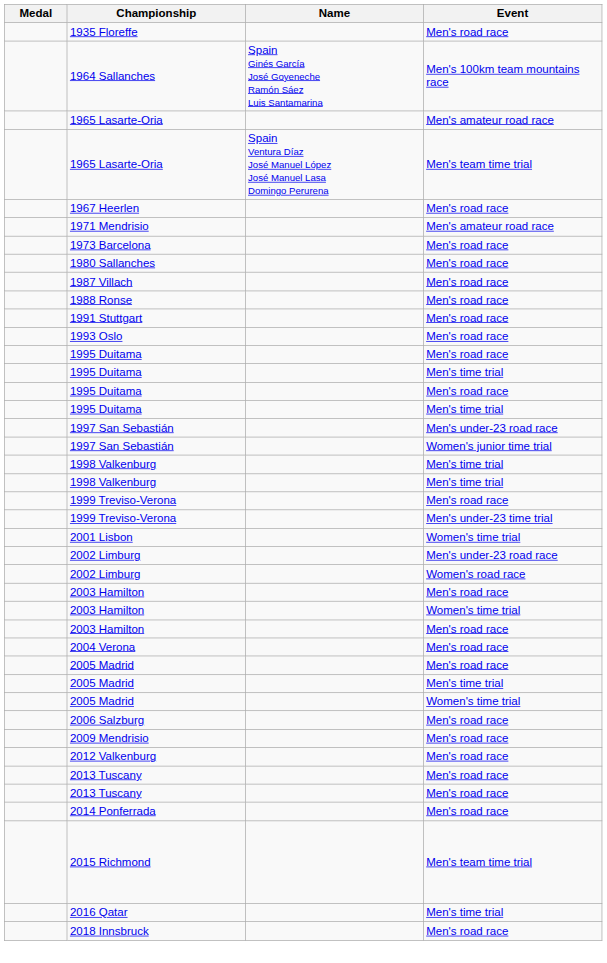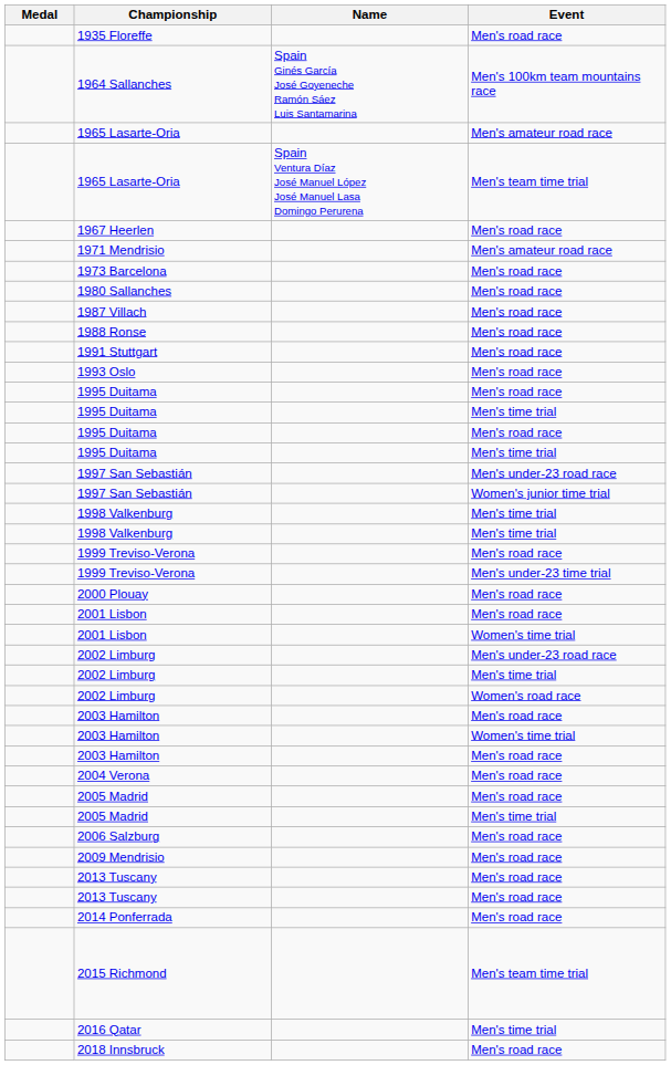 <table class="wikitable sortable">
 <tr>
 <th style="width:5em">Medal</th>
 <th style="width:15em">Championship</th>
 <th style="width:15em">Name</th>
 <th style="width:15em">Event</th>
 </tr>
 <tr>
 <td></td>
 <td> <a href='#'>1935 Floreffe</a></td>
 <td></td>
 <td><a href='#'>Men's road race</a></td>
 </tr>
 <tr>
 <td></td>
 <td> <a href='#'>1964 Sallanches</a></td>
 <td> <a href='#'>Spain</a><br><small> <a href='#'>Ginés García</a> <br> <a href='#'>José Goyeneche</a> <br> <a href='#'>Ramón Sáez</a> <br> <a href='#'>Luis Santamarina</a> </small></td>
 <td><a href='#'>Men's 100km team mountains race</a></td>
 </tr>
 <tr>
 <td></td>
 <td> <a href='#'>1965 Lasarte-Oria</a></td>
 <td></td>
 <td><a href='#'>Men's amateur road race</a></td>
 </tr>
 <tr>
 <td></td>
 <td> <a href='#'>1965 Lasarte-Oria</a></td>
 <td> <a href='#'>Spain</a><br><small> <a href='#'>Ventura Díaz</a> <br> <a href='#'>José Manuel López</a> <br> <a href='#'>José Manuel Lasa</a> <br> <a href='#'>Domingo Perurena</a> </small></td>
 <td><a href='#'>Men's team time trial</a></td>
 </tr>
 <tr>
 <td></td>
 <td> <a href='#'>1967 Heerlen</a></td>
 <td></td>
 <td><a href='#'>Men's road race</a></td>
 </tr>
 <tr>
 <td></td>
 <td> <a href='#'>1971 Mendrisio</a></td>
 <td></td>
 <td><a href='#'>Men's amateur road race</a></td>
 </tr>
 <tr>
 <td></td>
 <td> <a href='#'>1973 Barcelona</a></td>
 <td></td>
 <td><a href='#'>Men's road race</a></td>
 </tr>
 <tr>
 <td></td>
 <td> <a href='#'>1980 Sallanches</a></td>
 <td></td>
 <td><a href='#'>Men's road race</a></td>
 </tr>
 <tr>
 <td></td>
 <td> <a href='#'>1987 Villach</a></td>
 <td></td>
 <td><a href='#'>Men's road race</a></td>
 </tr>
 <tr>
 <td></td>
 <td> <a href='#'>1988 Ronse</a></td>
 <td></td>
 <td><a href='#'>Men's road race</a></td>
 </tr>
 <tr>
 <td></td>
 <td> <a href='#'>1991 Stuttgart</a></td>
 <td></td>
 <td><a href='#'>Men's road race</a></td>
 </tr>
 <tr>
 <td></td>
 <td> <a href='#'>1993 Oslo</a></td>
 <td></td>
 <td><a href='#'>Men's road race</a></td>
 </tr>
 <tr>
 <td></td>
 <td> <a href='#'>1995 Duitama</a></td>
 <td></td>
 <td><a href='#'>Men's road race</a></td>
 </tr>
 <tr>
 <td></td>
 <td> <a href='#'>1995 Duitama</a></td>
 <td></td>
 <td><a href='#'>Men's time trial</a></td>
 </tr>
 <tr>
 <td></td>
 <td> <a href='#'>1995 Duitama</a></td>
 <td></td>
 <td><a href='#'>Men's road race</a></td>
 </tr>
 <tr>
 <td></td>
 <td> <a href='#'>1995 Duitama</a></td>
 <td></td>
 <td><a href='#'>Men's time trial</a></td>
 </tr>
 <tr>
 <td></td>
 <td> <a href='#'>1997 San Sebastián</a></td>
 <td></td>
 <td><a href='#'>Men's under-23 road race</a></td>
 </tr>
 <tr>
 <td></td>
 <td> <a href='#'>1997 San Sebastián</a></td>
 <td></td>
 <td><a href='#'>Women's junior time trial</a></td>
 </tr>
 <tr>
 <td></td>
 <td> <a href='#'>1998 Valkenburg</a></td>
 <td></td>
 <td><a href='#'>Men's time trial</a></td>
 </tr>
 <tr>
 <td></td>
 <td> <a href='#'>1998 Valkenburg</a></td>
 <td></td>
 <td><a href='#'>Men's time trial</a></td>
 </tr>
 <tr>
 <td></td>
 <td> <a href='#'>1999 Treviso-Verona</a></td>
 <td></td>
 <td><a href='#'>Men's road race</a></td>
 </tr>
 <tr>
 <td></td>
 <td> <a href='#'>1999 Treviso-Verona</a></td>
 <td></td>
 <td><a href='#'>Men's under-23 time trial</a></td>
 </tr>
 <tr>
 <td></td>
+<td> <a href='#'>2000 Plouay</a></td>
+<td></td>
+<td><a href='#'>Men's road race</a></td>
+</tr>
+<tr>
+<td></td>
+<td> <a href='#'>2001 Lisbon</a></td>
+<td></td>
+<td><a href='#'>Men's road race</a></td>
+</tr>
+<tr>
+<td></td>
 <td> <a href='#'>2001 Lisbon</a></td>
 <td></td>
 <td><a href='#'>Women's time trial</a></td>
 </tr>
 <tr>
 <td></td>
 <td> <a href='#'>2002 Limburg</a></td>
 <td></td>
 <td><a href='#'>Men's under-23 road race</a></td>
+</tr>
+<tr>
+<td></td>
+<td> <a href='#'>2002 Limburg</a></td>
+<td></td>
+<td><a href='#'>Men's time trial</a></td>
 </tr>
 <tr>
 <td></td>
 <td> <a href='#'>2002 Limburg</a></td>
 <td></td>
 <td><a href='#'>Women's road race</a></td>
 </tr>
 <tr>
 <td></td>
 <td> <a href='#'>2003 Hamilton</a></td>
 <td></td>
 <td><a href='#'>Men's road race</a></td>
 </tr>
 <tr>
 <td></td>
 <td> <a href='#'>2003 Hamilton</a></td>
 <td></td>
 <td><a href='#'>Women's time trial</a></td>
 </tr>
 <tr>
 <td></td>
 <td> <a href='#'>2003 Hamilton</a></td>
 <td></td>
 <td><a href='#'>Men's road race</a></td>
 </tr>
 <tr>
 <td></td>
 <td> <a href='#'>2004 Verona</a></td>
 <td></td>
 <td><a href='#'>Men's road race</a></td>
 </tr>
 <tr>
 <td></td>
 <td> <a href='#'>2005 Madrid</a></td>
 <td></td>
 <td><a href='#'>Men's road race</a></td>
 </tr>
 <tr>
 <td></td>
 <td> <a href='#'>2005 Madrid</a></td>
 <td></td>
 <td><a href='#'>Men's time trial</a></td>
 </tr>
 <tr>
 <td></td>
-<td> <a href='#'>2005 Madrid</a></td>
-<td></td>
-<td><a href='#'>Women's time trial</a></td>
-</tr>
-<tr>
-<td></td>
 <td> <a href='#'>2006 Salzburg</a></td>
 <td></td>
 <td><a href='#'>Men's road race</a></td>
 </tr>
 <tr>
 <td></td>
 <td> <a href='#'>2009 Mendrisio</a></td>
-<td></td>
-<td><a href='#'>Men's road race</a></td>
-</tr>
-<tr>
-<td></td>
-<td> <a href='#'>2012 Valkenburg</a></td>
 <td></td>
 <td><a href='#'>Men's road race</a></td>
 </tr>
 <tr>
 <td></td>
 <td> <a href='#'>2013 Tuscany</a></td>
 <td></td>
 <td><a href='#'>Men's road race</a></td>
 </tr>
 <tr>
 <td></td>
 <td> <a href='#'>2013 Tuscany</a></td>
 <td></td>
 <td><a href='#'>Men's road race</a></td>
 </tr>
 <tr>
 <td></td>
 <td> <a href='#'>2014 Ponferrada</a></td>
 <td></td>
 <td><a href='#'>Men's road race</a></td>
 </tr>
 <tr>
 <td></td>
 <td> <a href='#'>2015 Richmond</a></td>
 <td><br><small><br><br><br><br><br></small></td>
 <td><a href='#'>Men's team time trial</a></td>
 </tr>
 <tr>
 <td></td>
 <td> <a href='#'>2016 Qatar</a></td>
 <td></td>
 <td><a href='#'>Men's time trial</a></td>
 </tr>
 <tr>
 <td></td>
 <td> <a href='#'>2018 Innsbruck</a></td>
 <td></td>
 <td><a href='#'>Men's road race</a></td>
 </tr>
 </table>
